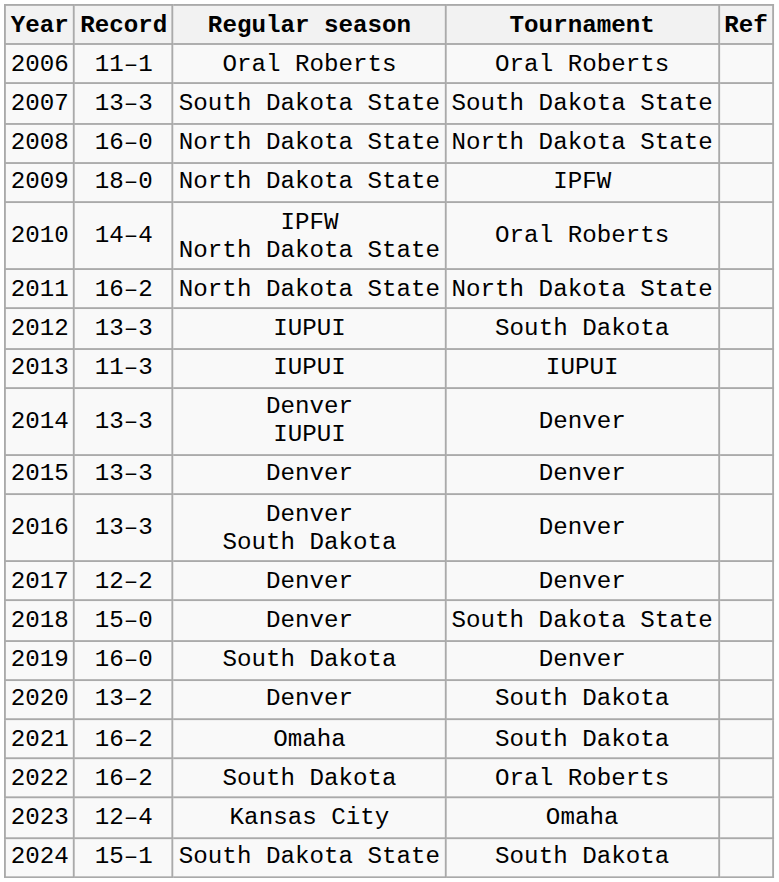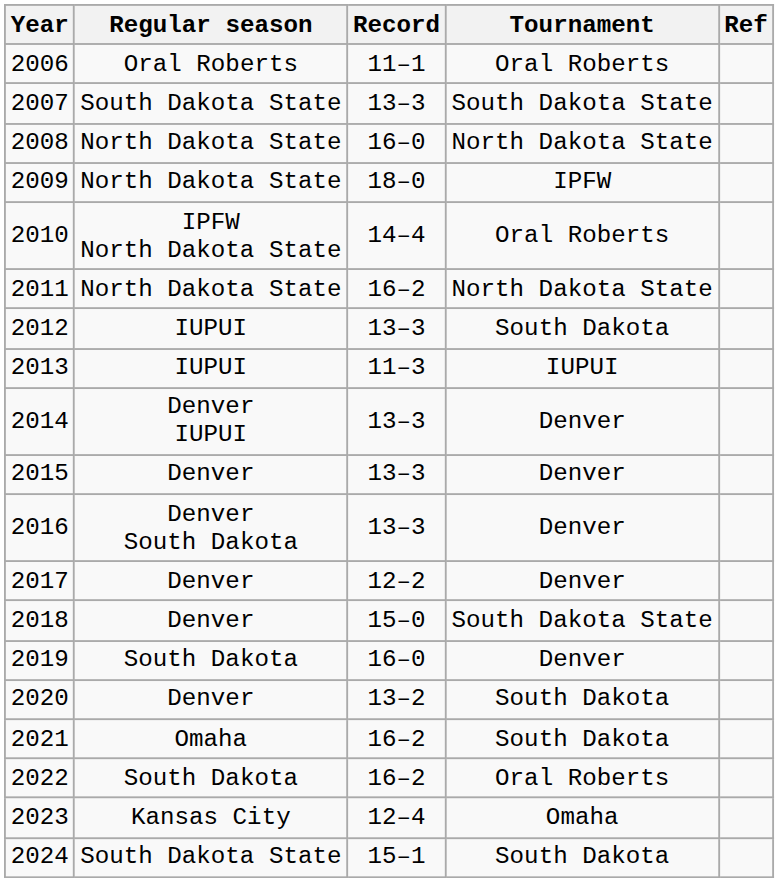 <table class="wikitable" style="text-align:center;" cellspacing="2">
 <tr>
 <th>Year</th>
+<th>Regular season</th>
 <th>Record</th>
-<th>Regular season</th>
 <th>Tournament</th>
 <th>Ref</th>
 </tr>
 <tr>
 <td>2006</td>
+<td>Oral Roberts</td>
 <td>11–1</td>
-<td>Oral Roberts</td>
 <td>Oral Roberts</td>
 <td></td>
 </tr>
 <tr>
 <td>2007</td>
+<td>South Dakota State</td>
 <td>13–3</td>
-<td>South Dakota State</td>
 <td>South Dakota State</td>
 <td></td>
 </tr>
 <tr>
 <td>2008</td>
+<td>North Dakota State</td>
 <td>16–0</td>
-<td>North Dakota State</td>
 <td>North Dakota State</td>
 <td></td>
 </tr>
 <tr>
 <td>2009</td>
+<td>North Dakota State</td>
 <td>18–0</td>
-<td>North Dakota State</td>
 <td>IPFW</td>
 <td></td>
 </tr>
 <tr>
 <td>2010</td>
+<td>IPFW<br>North Dakota State</td>
 <td>14–4</td>
-<td>IPFW<br>North Dakota State</td>
 <td>Oral Roberts</td>
 <td></td>
 </tr>
 <tr>
 <td>2011</td>
+<td>North Dakota State</td>
 <td>16–2</td>
-<td>North Dakota State</td>
 <td>North Dakota State</td>
 <td></td>
 </tr>
 <tr>
 <td>2012</td>
+<td>IUPUI</td>
 <td>13–3</td>
-<td>IUPUI</td>
 <td>South Dakota</td>
 <td></td>
 </tr>
 <tr>
 <td>2013</td>
+<td>IUPUI</td>
 <td>11–3</td>
-<td>IUPUI</td>
 <td>IUPUI</td>
 <td></td>
 </tr>
 <tr>
 <td>2014</td>
+<td>Denver<br>IUPUI</td>
 <td>13–3</td>
-<td>Denver<br>IUPUI</td>
 <td>Denver</td>
 <td></td>
 </tr>
 <tr>
 <td>2015</td>
+<td>Denver</td>
 <td>13–3</td>
-<td>Denver</td>
 <td>Denver</td>
 <td></td>
 </tr>
 <tr>
 <td>2016</td>
+<td>Denver<br>South Dakota</td>
 <td>13–3</td>
-<td>Denver<br>South Dakota</td>
 <td>Denver</td>
 <td></td>
 </tr>
 <tr>
 <td>2017</td>
+<td>Denver</td>
 <td>12–2</td>
-<td>Denver</td>
 <td>Denver</td>
 <td></td>
 </tr>
 <tr>
 <td>2018</td>
+<td>Denver</td>
 <td>15–0</td>
-<td>Denver</td>
 <td>South Dakota State</td>
 <td></td>
 </tr>
 <tr>
 <td>2019</td>
+<td>South Dakota</td>
 <td>16–0</td>
-<td>South Dakota</td>
 <td>Denver</td>
 <td></td>
 </tr>
 <tr>
 <td>2020</td>
+<td>Denver</td>
 <td>13–2</td>
-<td>Denver</td>
 <td>South Dakota</td>
 <td></td>
 </tr>
 <tr>
 <td>2021</td>
+<td>Omaha</td>
 <td>16–2</td>
-<td>Omaha</td>
 <td>South Dakota</td>
 <td></td>
 </tr>
 <tr>
 <td>2022</td>
+<td>South Dakota</td>
 <td>16–2</td>
-<td>South Dakota</td>
 <td>Oral Roberts</td>
 <td></td>
 </tr>
 <tr>
 <td>2023</td>
+<td>Kansas City</td>
 <td>12–4</td>
-<td>Kansas City</td>
 <td>Omaha</td>
 <td></td>
 </tr>
 <tr>
 <td>2024</td>
+<td>South Dakota State</td>
 <td>15–1</td>
-<td>South Dakota State</td>
 <td>South Dakota</td>
 <td></td>
 </tr>
 </table>
